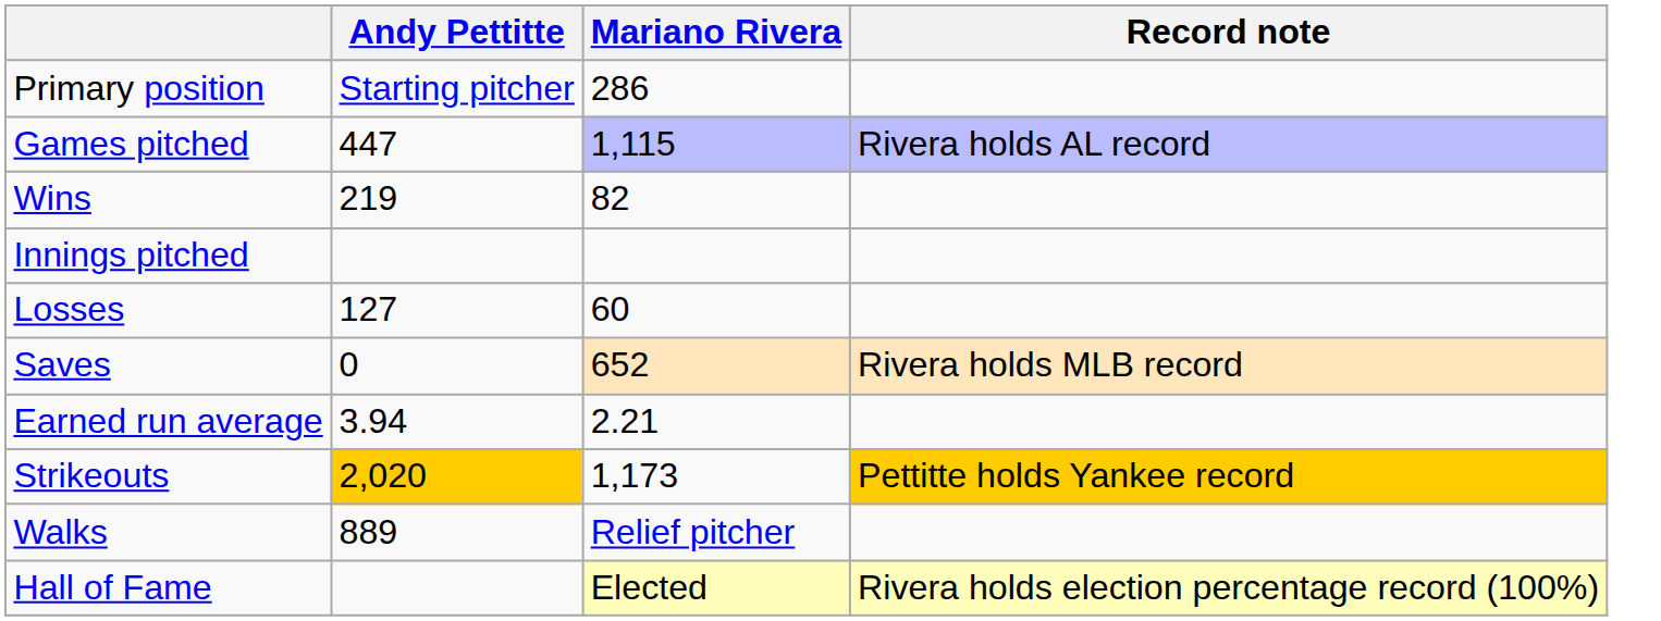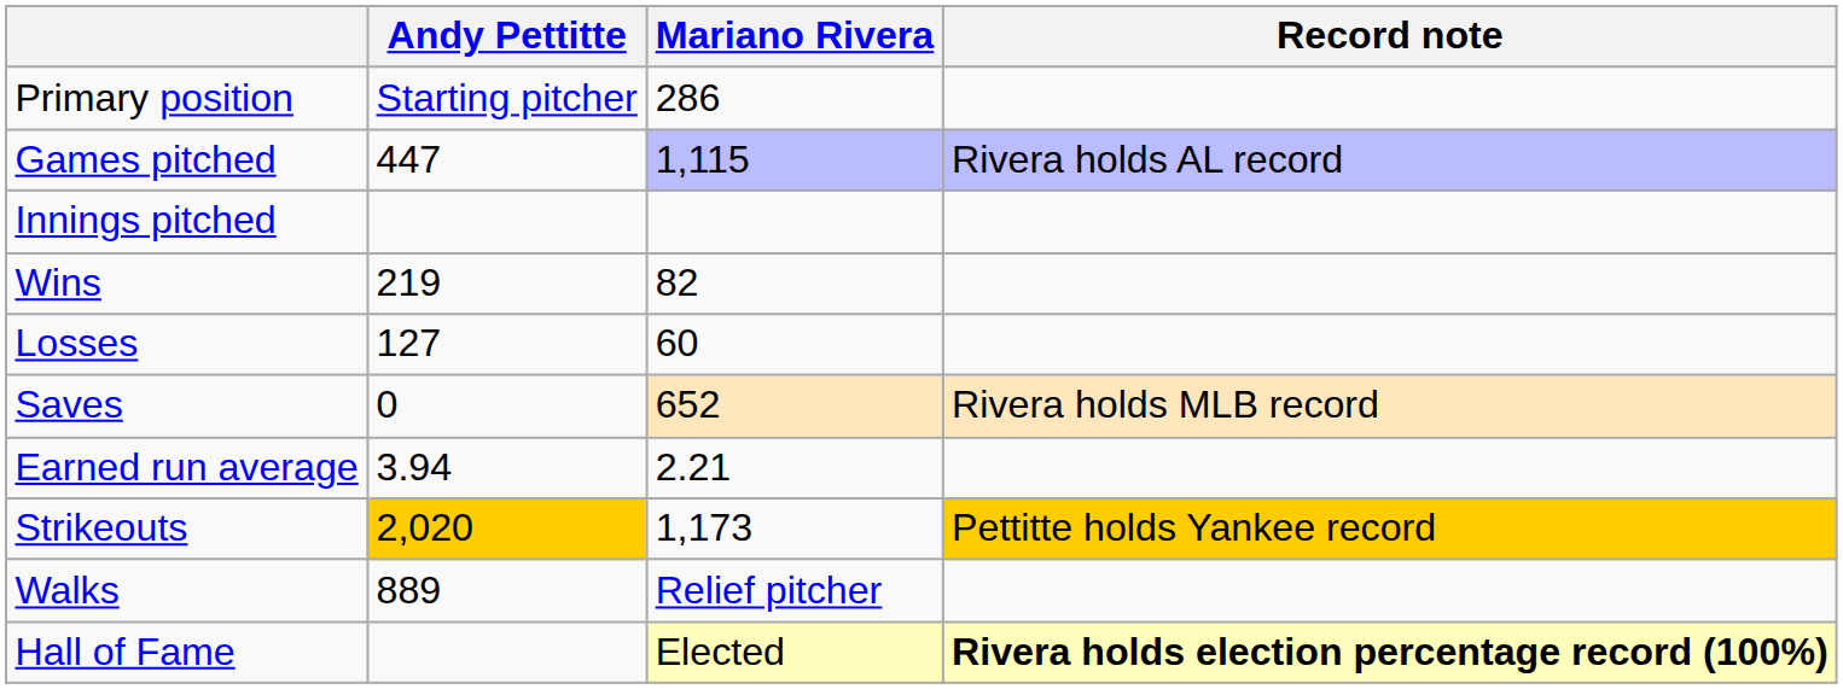 <table class="wikitable">
 <tr>
 <th></th>
 <th><a href='#'>Andy Pettitte</a></th>
 <th><a href='#'>Mariano Rivera</a></th>
 <th>Record note</th>
 </tr>
 <tr>
 <td>Primary <a href='#'> position</a></td>
 <td><a href='#'>Starting pitcher</a></td>
 <td>286</td>
 <td></td>
 </tr>
 <tr>
 <td><a href='#'>Games pitched</a></td>
 <td>447 </td>
 <td style="background:#bbf;">1,115 </td>
 <td style="background:#bbf;">Rivera holds AL record</td>
 </tr>
 <tr>
+<td><a href='#'>Innings pitched</a></td>
+<td> </td>
+<td></td>
+<td></td>
+</tr>
+<tr>
 <td><a href='#'>Wins</a></td>
 <td>219 </td>
 <td>82</td>
-<td></td>
-</tr>
-<tr>
-<td><a href='#'>Innings pitched</a></td>
-<td> </td>
-<td></td>
 <td></td>
 </tr>
 <tr>
 <td><a href='#'>Losses</a></td>
 <td>127 </td>
 <td>60</td>
 <td></td>
 </tr>
 <tr>
 <td><a href='#'>Saves</a></td>
 <td>0</td>
 <td style="background:#ffe6bd;">652 </td>
 <td style="background:#ffe6bd;">Rivera holds MLB record</td>
 </tr>
 <tr>
 <td><a href='#'>Earned run average</a> </td>
 <td>3.94</td>
 <td>2.21 </td>
 <td></td>
 </tr>
 <tr>
 <td><a href='#'>Strikeouts</a></td>
 <td style="background:#fc0;">2,020 </td>
 <td>1,173 </td>
 <td style="background:#fc0;">Pettitte holds Yankee record</td>
 </tr>
 <tr>
 <td><a href='#'>Walks</a></td>
 <td>889 </td>
 <td><a href='#'>Relief pitcher</a></td>
 <td></td>
 </tr>
 <tr>
 <td><a href='#'>Hall of Fame</a></td>
 <td></td>
 <td style="background:#ffb;">Elected</td>
-<td style="background:#ffb;">Rivera holds election percentage record (100%)</td>
+<td style="background:#ffb;"><strong>Rivera holds election percentage record (100%)</strong></td>
 </tr>
 </table>
